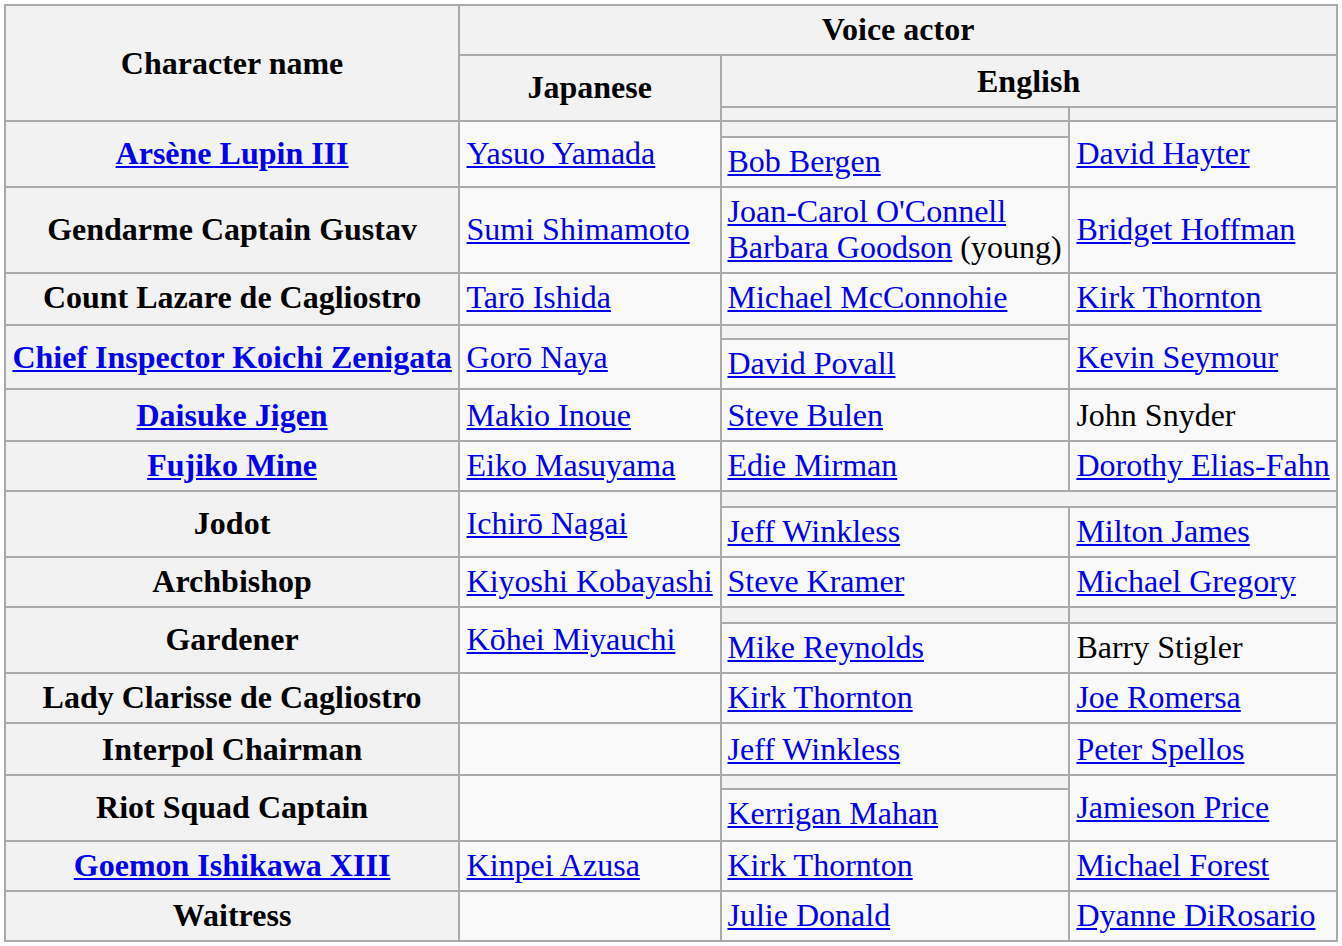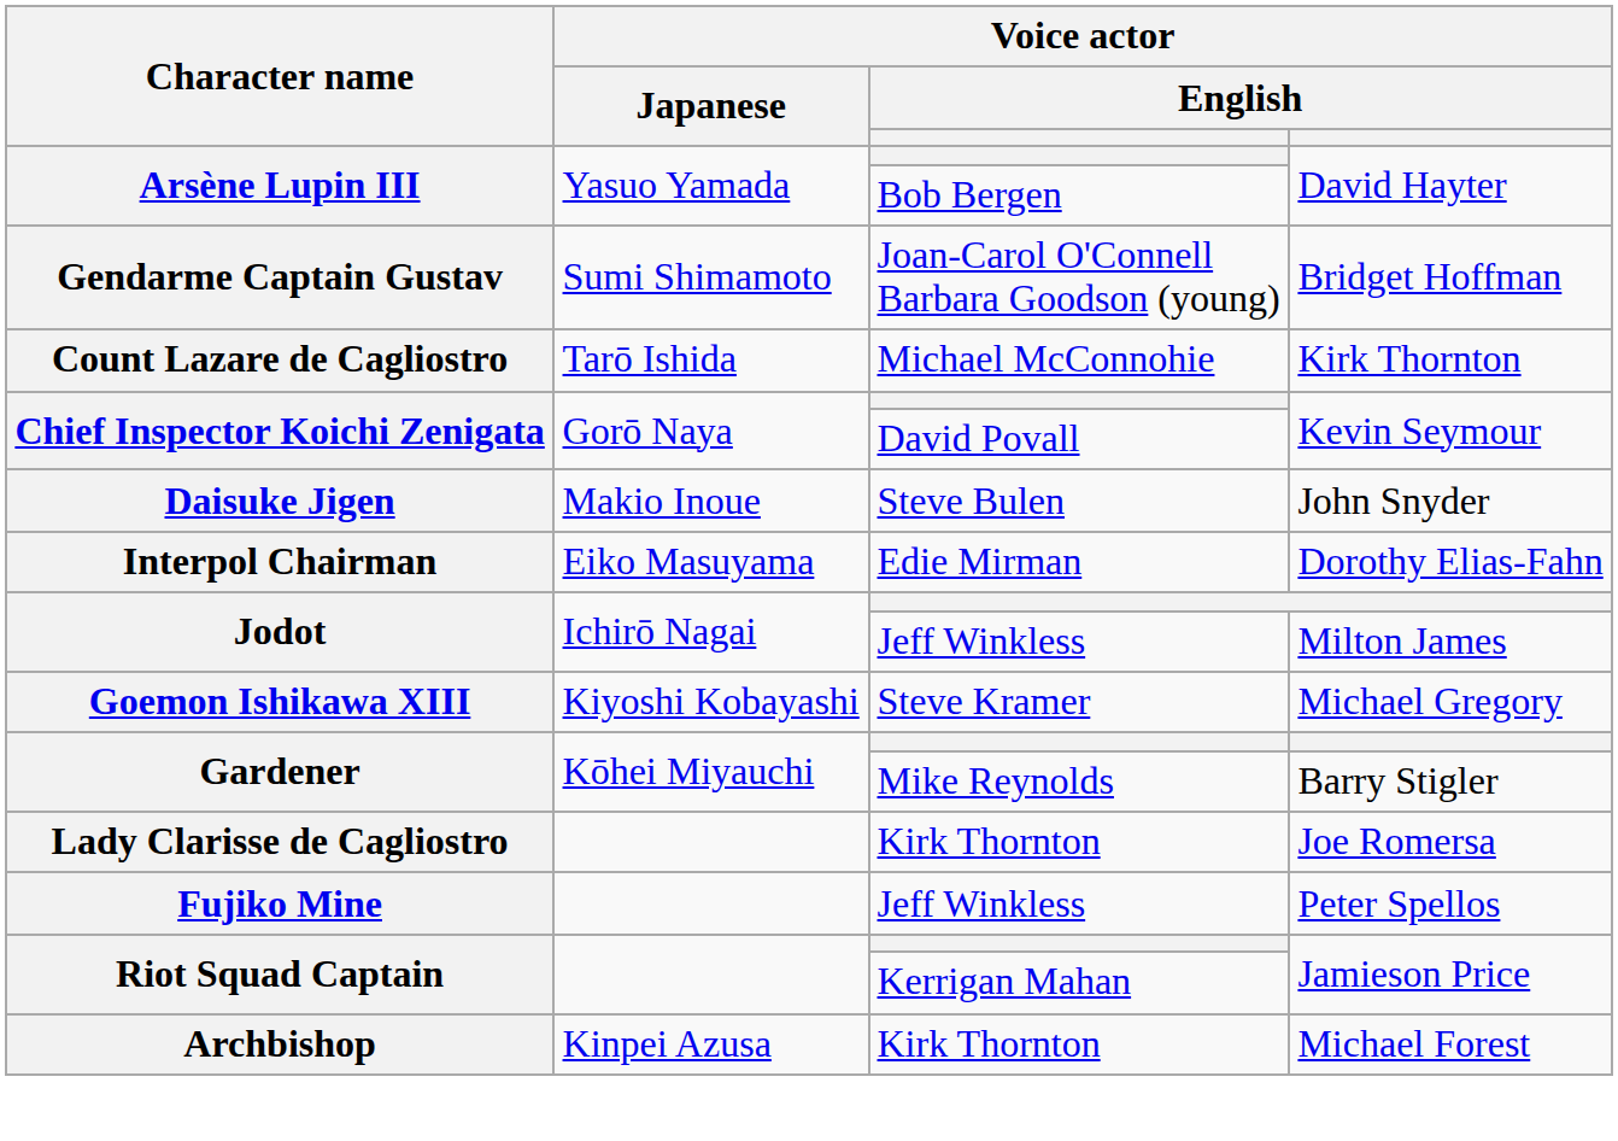 <table class="wikitable plainrowheaders">
 <tr>
 <th rowspan="3">Character name</th>
 <th colspan="3">Voice actor</th>
 </tr>
 <tr>
 <th rowspan="2">Japanese</th>
 <th colspan="2">English</th>
 </tr>
 <tr>
 <th></th>
 <th></th>
 </tr>
 <tr>
 <th scope="row" rowspan="2"><a href='#'>Arsène Lupin III</a></th>
 <td rowspan="2"><a href='#'>Yasuo Yamada</a></td>
 <th></th>
 <td rowspan="2"><a href='#'>David Hayter</a></td>
 </tr>
 <tr>
 <td><a href='#'>Bob Bergen</a></td>
 </tr>
 <tr>
 <th scope="row">Gendarme Captain Gustav</th>
 <td><a href='#'>Sumi Shimamoto</a></td>
 <td><a href='#'>Joan-Carol O'Connell</a><br><a href='#'>Barbara Goodson</a> (young)</td>
 <td><a href='#'>Bridget Hoffman</a></td>
 </tr>
 <tr>
 <th scope="row">Count Lazare de Cagliostro</th>
 <td><a href='#'>Tarō Ishida</a></td>
 <td><a href='#'>Michael McConnohie</a></td>
 <td><a href='#'>Kirk Thornton</a></td>
 </tr>
 <tr>
 <th scope="row" rowspan="2"><a href='#'>Chief Inspector Koichi Zenigata</a></th>
 <td rowspan="2"><a href='#'>Gorō Naya</a></td>
 <th></th>
 <td rowspan="2"><a href='#'>Kevin Seymour</a></td>
 </tr>
 <tr>
 <td><a href='#'>David Povall</a></td>
 </tr>
 <tr>
 <th scope="row"><a href='#'>Daisuke Jigen</a></th>
 <td><a href='#'>Makio Inoue</a></td>
 <td><a href='#'>Steve Bulen</a></td>
 <td>John Snyder</td>
 </tr>
 <tr>
-<th scope="row"><a href='#'>Fujiko Mine</a></th>
+<th scope="row">Interpol Chairman</th>
 <td><a href='#'>Eiko Masuyama</a></td>
 <td><a href='#'>Edie Mirman</a></td>
 <td><a href='#'>Dorothy Elias-Fahn</a></td>
 </tr>
 <tr>
 <th scope="row" rowspan="2">Jodot</th>
 <td rowspan="2"><a href='#'>Ichirō Nagai</a></td>
 <th colspan="2"></th>
 </tr>
 <tr>
 <td><a href='#'>Jeff Winkless</a></td>
 <td><a href='#'>Milton James</a></td>
 </tr>
 <tr>
-<th scope="row">Archbishop</th>
+<th scope="row"><a href='#'>Goemon Ishikawa XIII</a></th>
 <td><a href='#'>Kiyoshi Kobayashi</a></td>
 <td><a href='#'>Steve Kramer</a></td>
 <td><a href='#'>Michael Gregory</a></td>
 </tr>
 <tr>
 <th scope="row" rowspan="2">Gardener</th>
 <td rowspan="2"><a href='#'>Kōhei Miyauchi</a></td>
 <th></th>
 <th></th>
 </tr>
 <tr>
 <td><a href='#'>Mike Reynolds</a></td>
 <td>Barry Stigler</td>
 </tr>
 <tr>
 <th scope="row">Lady Clarisse de Cagliostro</th>
 <td></td>
 <td><a href='#'>Kirk Thornton</a></td>
 <td><a href='#'>Joe Romersa</a></td>
 </tr>
 <tr>
-<th scope="row">Interpol Chairman</th>
+<th scope="row"><a href='#'>Fujiko Mine</a></th>
 <td></td>
 <td><a href='#'>Jeff Winkless</a></td>
 <td><a href='#'>Peter Spellos</a></td>
 </tr>
 <tr>
 <th scope="row" rowspan="2">Riot Squad Captain</th>
 <td rowspan="2"></td>
 <th></th>
 <td rowspan="2"><a href='#'>Jamieson Price</a></td>
 </tr>
 <tr>
 <td><a href='#'>Kerrigan Mahan</a></td>
 </tr>
 <tr>
-<th scope="row"><a href='#'>Goemon Ishikawa XIII</a></th>
+<th scope="row">Archbishop</th>
 <td><a href='#'>Kinpei Azusa</a></td>
 <td><a href='#'>Kirk Thornton</a></td>
 <td><a href='#'>Michael Forest</a></td>
 </tr>
-<tr>
-<th scope="row">Waitress</th>
-<td></td>
-<td><a href='#'>Julie Donald</a></td>
-<td><a href='#'>Dyanne DiRosario</a></td>
-</tr>
 </table>
